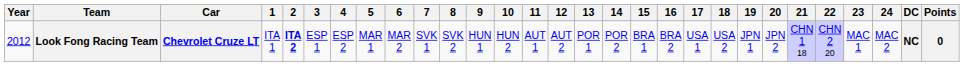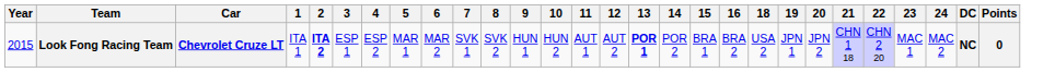 <table class="wikitable" style="text-align:center; font-size:85%">
 <tr>
 <th>Year</th>
 <th>Team</th>
 <th>Car</th>
 <th>1</th>
 <th>2</th>
 <th>3</th>
 <th>4</th>
 <th>5</th>
 <th>6</th>
 <th>7</th>
 <th>8</th>
 <th>9</th>
 <th>10</th>
 <th>11</th>
 <th>12</th>
 <th>13</th>
 <th>14</th>
 <th>15</th>
 <th>16</th>
-<th>17</th>
 <th>18</th>
 <th>19</th>
 <th>20</th>
 <th>21</th>
 <th>22</th>
 <th>23</th>
 <th>24</th>
 <th>DC</th>
 <th>Points</th>
 </tr>
 <tr>
-<td><a href='#'>2012</a></td>
+<td><a href='#'>2015</a></td>
 <th>Look Fong Racing Team</th>
 <th><a href='#'>Chevrolet Cruze LT</a></th>
 <td><a href='#'>ITA<br>1</a></td>
 <td><strong><a href='#'>ITA<br>2</a></strong></td>
 <td><a href='#'>ESP<br>1</a></td>
 <td><a href='#'>ESP<br>2</a></td>
 <td><a href='#'>MAR<br>1</a></td>
 <td><a href='#'>MAR<br>2</a></td>
 <td><a href='#'>SVK<br>1</a></td>
 <td><a href='#'>SVK<br>2</a></td>
 <td><a href='#'>HUN<br>1</a></td>
 <td><a href='#'>HUN<br>2</a></td>
 <td><a href='#'>AUT<br>1</a></td>
 <td><a href='#'>AUT<br>2</a></td>
-<td><a href='#'>POR<br>1</a></td>
+<td><strong><a href='#'>POR<br>1</a></strong></td>
 <td><a href='#'>POR<br>2</a></td>
 <td><a href='#'>BRA<br>1</a></td>
 <td><a href='#'>BRA<br>2</a></td>
-<td><a href='#'>USA<br>1</a></td>
 <td><a href='#'>USA<br>2</a></td>
 <td><a href='#'>JPN<br>1</a></td>
 <td><a href='#'>JPN<br>2</a></td>
 <td style="background:#cfcfff;"><a href='#'>CHN<br>1</a><br><small>18</small></td>
 <td style="background:#cfcfff;"><a href='#'>CHN<br>2</a><br><small>20</small></td>
 <td><a href='#'>MAC<br>1</a></td>
 <td><a href='#'>MAC<br>2</a></td>
 <th>NC</th>
 <th>0</th>
 </tr>
 </table>
